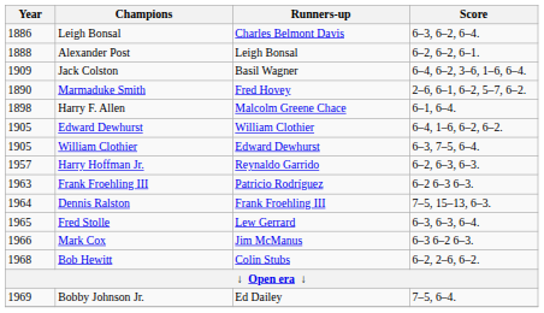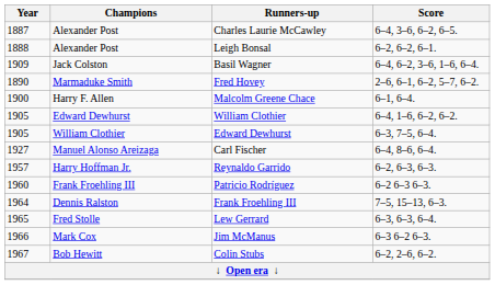 <table class="wikitable" style="font-size:98%;">
 <tr>
 <th style="width:60px;">Year</th>
 <th style="width:230px;">Champions</th>
 <th style="width:230px;">Runners-up</th>
 <th style="width:165px;">Score</th>
 </tr>
 <tr>
-<td>1886</td>
-<td> Leigh Bonsal</td>
-<td> <a href='#'>Charles Belmont Davis</a></td>
-<td>6–3, 6–2, 6–4.</td>
+<td>1887</td>
+<td> Alexander Post</td>
+<td> Charles Laurie McCawley</td>
+<td>6–4, 3–6, 6–2, 6–5.</td>
 </tr>
 <tr>
 <td>1888</td>
 <td> Alexander Post</td>
 <td> Leigh Bonsal</td>
 <td>6–2, 6–2, 6–1.</td>
 </tr>
 <tr>
 <td>1909</td>
 <td> Jack Colston</td>
 <td> Basil Wagner</td>
 <td>6–4, 6–2, 3–6, 1–6, 6–4.</td>
 </tr>
 <tr>
 <td>1890</td>
 <td> <a href='#'>Marmaduke Smith</a></td>
 <td> <a href='#'>Fred Hovey</a></td>
 <td>2–6, 6–1, 6–2, 5–7, 6–2.</td>
 </tr>
 <tr>
-<td>1898</td>
+<td>1900</td>
 <td> Harry F. Allen</td>
 <td> <a href='#'>Malcolm Greene Chace</a></td>
 <td>6–1, 6–4.</td>
 </tr>
 <tr>
 <td>1905</td>
 <td> <a href='#'>Edward Dewhurst</a></td>
 <td> <a href='#'>William Clothier</a></td>
 <td>6–4, 1–6, 6–2, 6–2.</td>
 </tr>
 <tr>
 <td>1905</td>
 <td> <a href='#'>William Clothier</a></td>
 <td> <a href='#'>Edward Dewhurst</a></td>
 <td>6–3, 7–5, 6–4.</td>
 </tr>
 <tr>
+<td>1927</td>
+<td> <a href='#'>Manuel Alonso Areizaga</a></td>
+<td> Carl Fischer</td>
+<td>6–4, 8–6, 6–4.</td>
+</tr>
+<tr>
 <td>1957</td>
 <td> <a href='#'>Harry Hoffman Jr.</a></td>
 <td> <a href='#'>Reynaldo Garrido</a></td>
 <td>6–2, 6–3, 6–3.</td>
 </tr>
 <tr>
-<td>1963</td>
+<td>1960</td>
 <td> <a href='#'>Frank Froehling III</a></td>
 <td> <a href='#'>Patricio Rodríguez</a></td>
 <td>6–2 6–3 6–3.</td>
 </tr>
 <tr>
 <td>1964</td>
 <td> <a href='#'>Dennis Ralston</a></td>
 <td> <a href='#'>Frank Froehling III</a></td>
 <td>7–5, 15–13, 6–3.</td>
 </tr>
 <tr>
 <td>1965</td>
 <td> <a href='#'>Fred Stolle</a></td>
 <td> <a href='#'>Lew Gerrard</a></td>
 <td>6–3, 6–3, 6–4.</td>
 </tr>
 <tr>
 <td>1966</td>
 <td> <a href='#'>Mark Cox</a></td>
 <td> <a href='#'>Jim McManus</a></td>
 <td>6–3 6–2 6–3.</td>
 </tr>
 <tr>
-<td>1968</td>
+<td>1967</td>
 <td> <a href='#'>Bob Hewitt</a></td>
 <td> <a href='#'>Colin Stubs</a></td>
 <td>6–2, 2–6, 6–2.</td>
 </tr>
 <tr>
 <th colspan=4 align=center>↓  <a href='#'>Open era</a>  ↓</th>
 </tr>
 <tr>
-<td>1969</td>
-<td> Bobby Johnson Jr.</td>
-<td> Ed Dailey</td>
-<td>7–5, 6–4.</td>
-</tr>
-<tr>
 </tr>
 </table>
